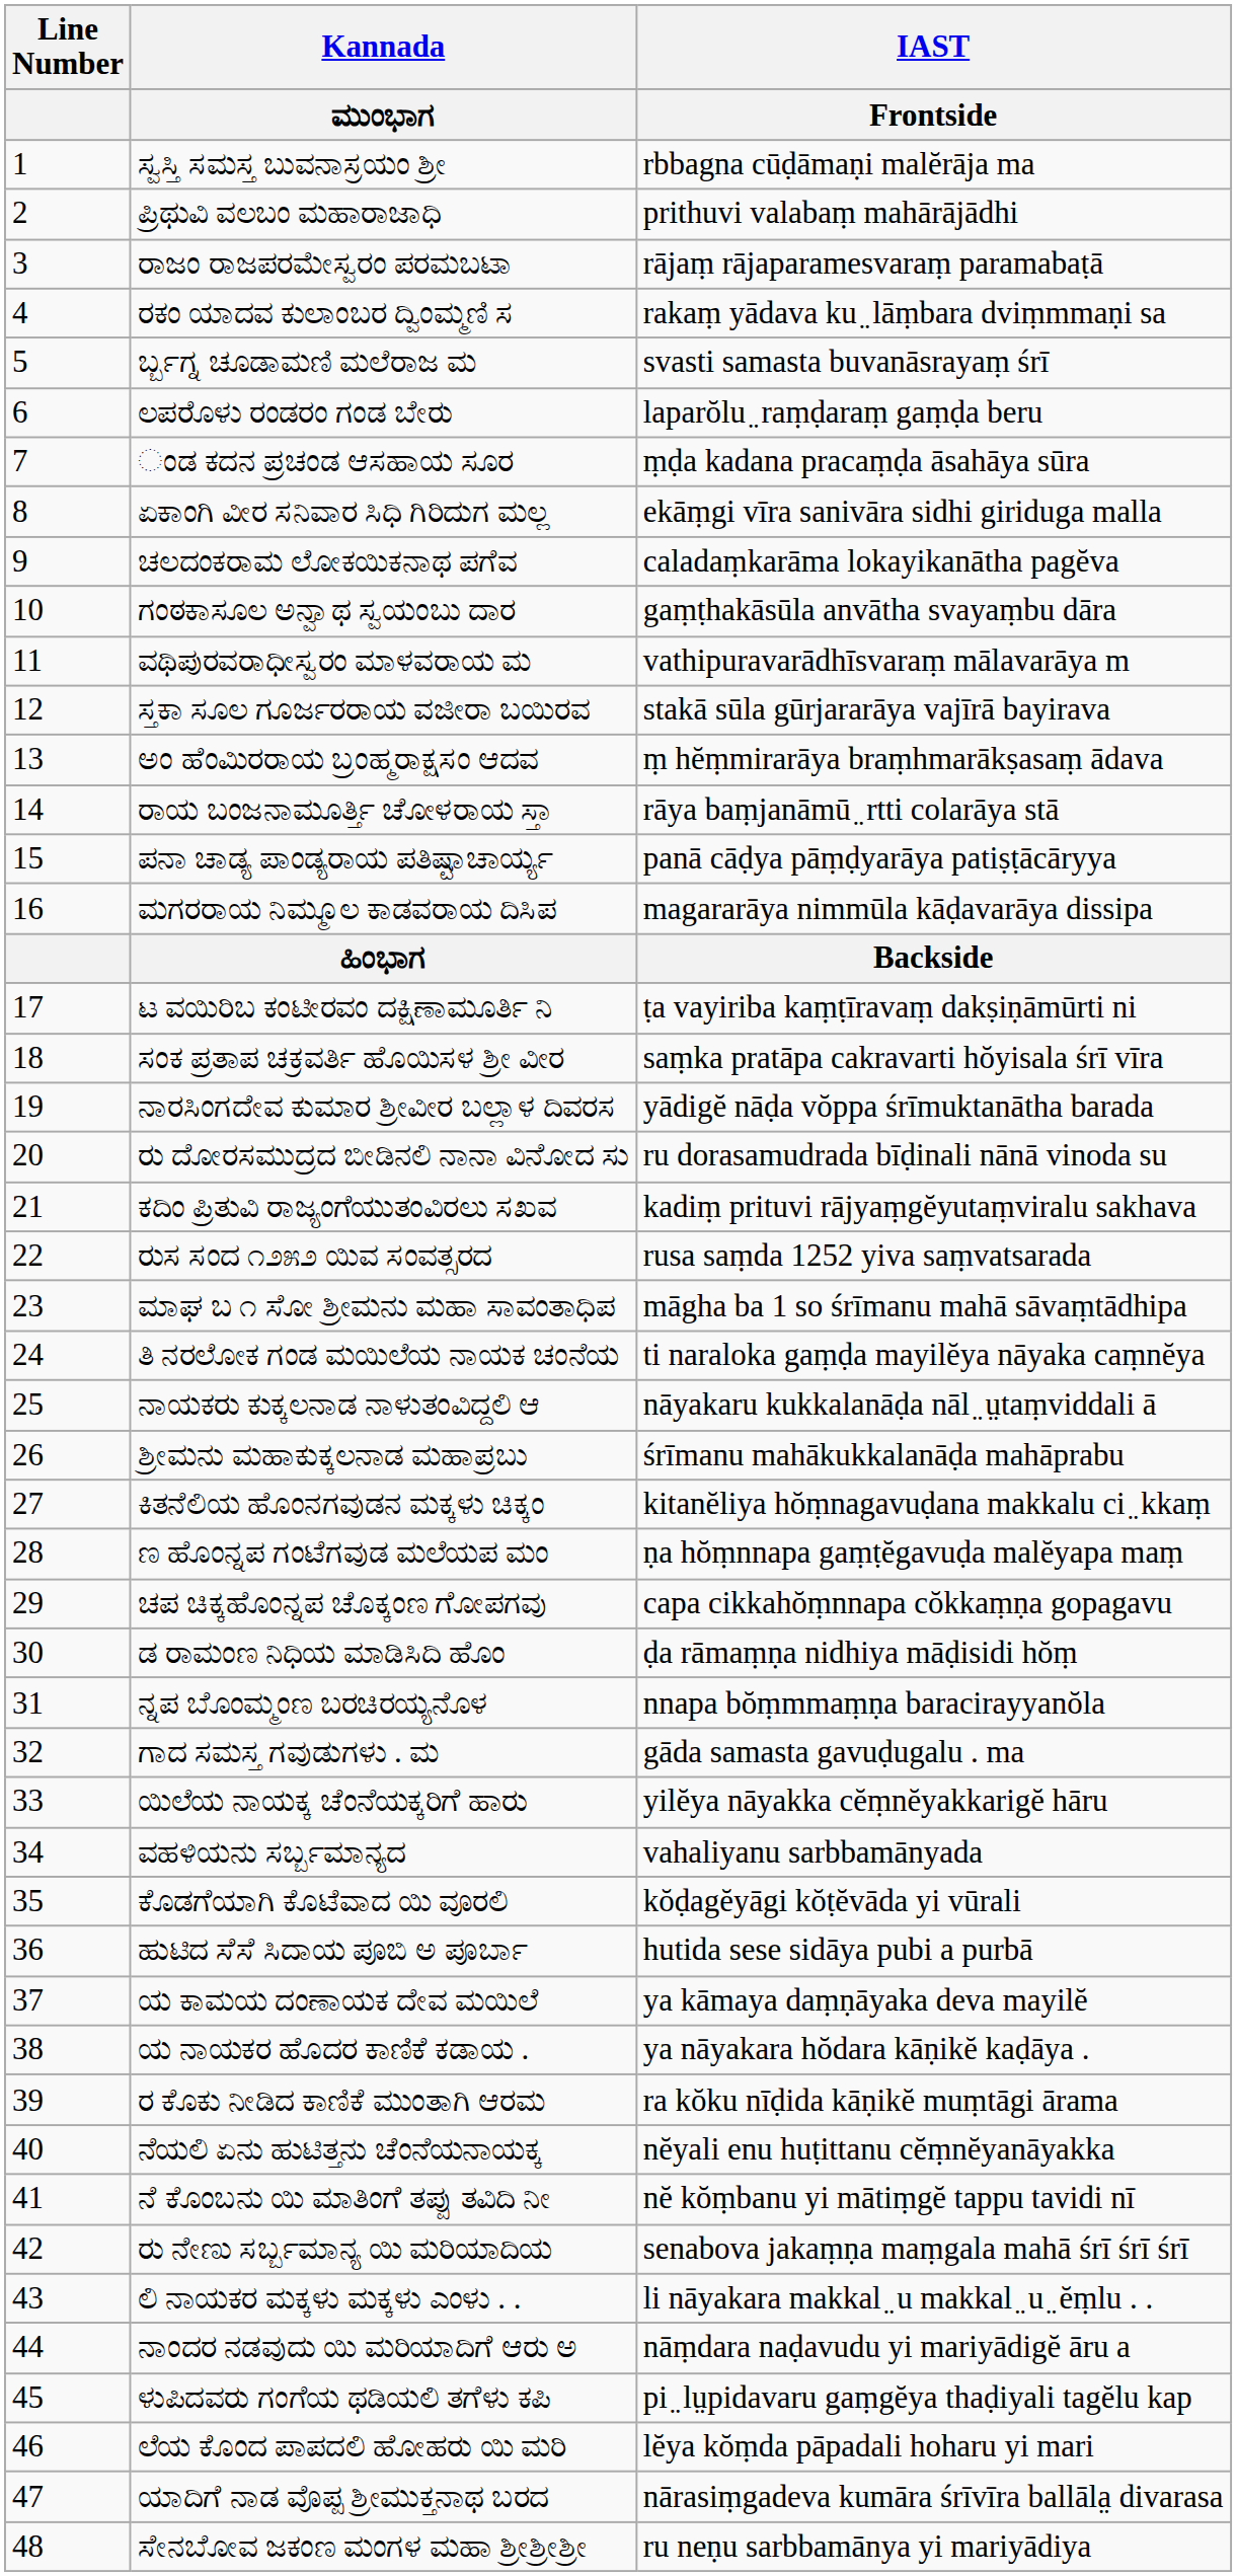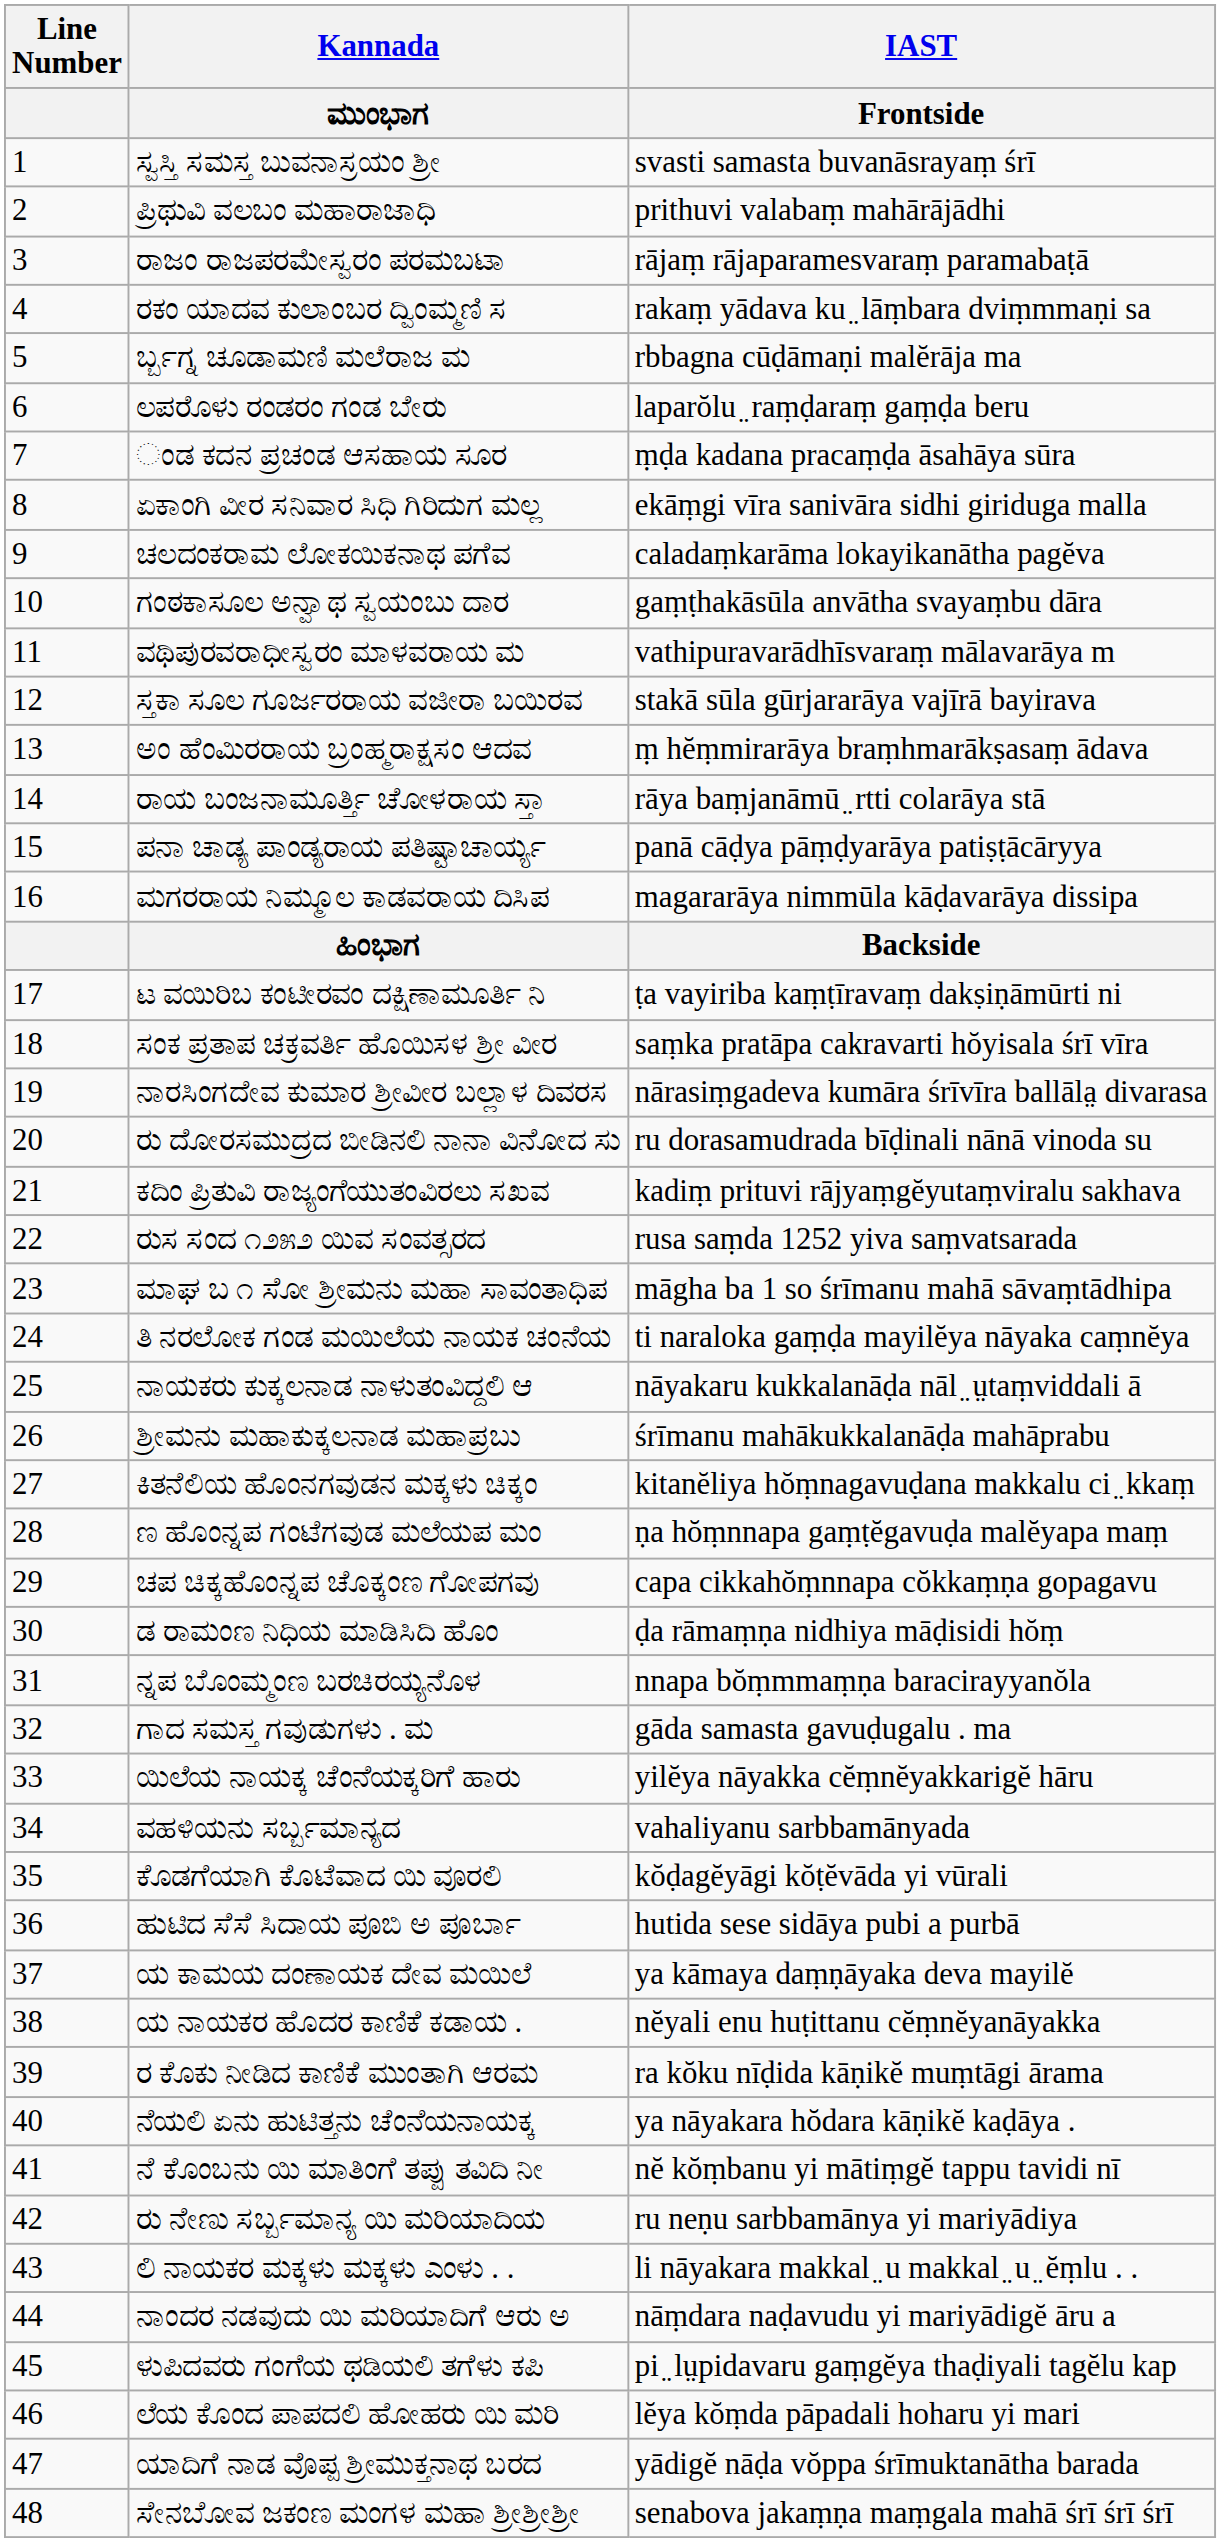 <table class="wikitable">
 <tr>
 <th>Line<br>Number</th>
 <th><a href='#'>Kannada</a></th>
 <th><a href='#'>IAST</a></th>
 </tr>
 <tr>
 <th></th>
 <th>ಮುಂಭಾಗ</th>
 <th>Frontside</th>
 </tr>
 <tr>
 <td>1</td>
 <td>ಸ್ವಸ್ತಿ ಸಮಸ್ತ ಬುವನಾಸ್ರಯಂ ಶ್ರೀ</td>
-<td>rbbagna cūḍāmaṇi malĕrāja ma</td>
+<td>svasti samasta buvanāsrayaṃ śrī</td>
 </tr>
 <tr>
 <td>2</td>
 <td>ಪ್ರಿಥುವಿ ವಲಬಂ ಮಹಾರಾಜಾಧಿ</td>
 <td>prithuvi valabaṃ mahārājādhi</td>
 </tr>
 <tr>
 <td>3</td>
 <td>ರಾಜಂ ರಾಜಪರಮೇಸ್ವರಂ ಪರಮಬಟಾ</td>
 <td>rājaṃ rājaparamesvaraṃ paramabaṭā</td>
 </tr>
 <tr>
 <td>4</td>
 <td>ರಕಂ ಯಾದವ ಕುಲಾಂಬರ ದ್ವಿಂಮ್ಮಣಿ ಸ</td>
 <td>rakaṃ yādava ku ̤ lāṃbara dviṃmmaṇi sa</td>
 </tr>
 <tr>
 <td>5</td>
 <td>ರ್ಬ್ಬಗ್ನ ಚೂಡಾಮಣಿ ಮಲೆರಾಜ ಮ</td>
-<td>svasti samasta buvanāsrayaṃ śrī</td>
+<td>rbbagna cūḍāmaṇi malĕrāja ma</td>
 </tr>
 <tr>
 <td>6</td>
 <td>ಲಪರೊಳು ರಂಡರಂ ಗಂಡ ಬೇರು</td>
 <td>laparŏlu ̤ raṃḍaraṃ gaṃḍa beru</td>
 </tr>
 <tr>
 <td>7</td>
 <td>ಂಡ ಕದನ ಪ್ರಚಂಡ ಆಸಹಾಯ ಸೂರ</td>
 <td>ṃḍa kadana pracaṃḍa āsahāya sūra</td>
 </tr>
 <tr>
 <td>8</td>
 <td>ಏಕಾಂಗಿ ವೀರ ಸನಿವಾರ ಸಿಧಿ ಗಿರಿದುಗ ಮಲ್ಲ</td>
 <td>ekāṃgi vīra sanivāra sidhi giriduga malla</td>
 </tr>
 <tr>
 <td>9</td>
 <td>ಚಲದಂಕರಾಮ ಲೋಕಯಿಕನಾಥ ಪಗೆವ</td>
 <td>caladaṃkarāma lokayikanātha pagĕva</td>
 </tr>
 <tr>
 <td>10</td>
 <td>ಗಂಠಕಾಸೂಲ ಅನ್ವಾಥ ಸ್ವಯಂಬು ದಾರ</td>
 <td>gaṃṭhakāsūla anvātha svayaṃbu dāra</td>
 </tr>
 <tr>
 <td>11</td>
 <td>ವಥಿಪುರವರಾಧೀಸ್ವರಂ ಮಾಳವರಾಯ ಮ</td>
 <td>vathipuravarādhīsvaraṃ mālavarāya m</td>
 </tr>
 <tr>
 <td>12</td>
 <td>ಸ್ತಕಾ ಸೂಲ ಗೂರ್ಜರರಾಯ ವಜೀರಾ ಬಯಿರವ</td>
 <td>stakā sūla gūrjararāya vajīrā bayirava</td>
 </tr>
 <tr>
 <td>13</td>
 <td>ಅಂ ಹೆಂಮಿರರಾಯ ಬ್ರಂಹ್ಮರಾಕ್ಷಸಂ ಆದವ</td>
 <td>ṃ hĕṃmirarāya braṃhmarākṣasaṃ ādava</td>
 </tr>
 <tr>
 <td>14</td>
 <td>ರಾಯ ಬಂಜನಾಮೂರ್ತ್ತಿ ಚೋಳರಾಯ ಸ್ತಾ</td>
 <td>rāya baṃjanāmū ̤ rtti colarāya stā</td>
 </tr>
 <tr>
 <td>15</td>
 <td>ಪನಾ ಚಾಡ್ಯ ಪಾಂಡ್ಯರಾಯ ಪತಿಷ್ಟಾಚಾರ್ಯ್ಯ</td>
 <td>panā cāḍya pāṃḍyarāya patiṣṭācāryya</td>
 </tr>
 <tr>
 <td>16</td>
 <td>ಮಗರರಾಯ ನಿಮ್ಮೂಲ ಕಾಡವರಾಯ ದಿಸಿಪ</td>
 <td>magararāya nimmūla kāḍavarāya dissipa</td>
 </tr>
 <tr>
 <th></th>
 <th>ಹಿಂಭಾಗ</th>
 <th>Backside</th>
 </tr>
 <tr>
 <td>17</td>
 <td>ಟ ವಯಿರಿಬ ಕಂಟೀರವಂ ದಕ್ಷಿಣಾಮೂರ್ತಿ ನಿ</td>
 <td>ṭa vayiriba kaṃṭīravaṃ dakṣiṇāmūrti ni</td>
 </tr>
 <tr>
 <td>18</td>
 <td>ಸಂಕ ಪ್ರತಾಪ ಚಕ್ರವರ್ತಿ ಹೊಯಿಸಳ ಶ್ರೀ ವೀರ</td>
 <td>saṃka pratāpa cakravarti hŏyisala śrī vīra</td>
 </tr>
 <tr>
 <td>19</td>
 <td>ನಾರಸಿಂಗದೇವ ಕುಮಾರ ಶ್ರೀವೀರ ಬಲ್ಲಾಳ ದಿವರಸ</td>
-<td>yādigĕ nāḍa vŏppa śrīmuktanātha barada</td>
+<td>nārasiṃgadeva kumāra śrīvīra ballāla̤ divarasa</td>
 </tr>
 <tr>
 <td>20</td>
 <td>ರು ದೋರಸಮುದ್ರದ ಬೀಡಿನಲಿ ನಾನಾ ವಿನೋದ ಸು</td>
 <td>ru dorasamudrada bīḍinali nānā vinoda su</td>
 </tr>
 <tr>
 <td>21</td>
 <td>ಕದಿಂ ಪ್ರಿತುವಿ ರಾಜ್ಯಂಗೆಯುತಂವಿರಲು ಸಖವ</td>
 <td>kadiṃ prituvi rājyaṃgĕyutaṃviralu sakhava</td>
 </tr>
 <tr>
 <td>22</td>
 <td>ರುಸ ಸಂದ ೧೨೫೨ ಯಿವ ಸಂವತ್ಸರದ</td>
 <td>rusa saṃda 1252 yiva saṃvatsarada</td>
 </tr>
 <tr>
 <td>23</td>
 <td>ಮಾಘ ಬ ೧ ಸೋ ಶ್ರೀಮನು ಮಹಾ ಸಾವಂತಾಧಿಪ</td>
 <td>māgha ba 1 so śrīmanu mahā sāvaṃtādhipa</td>
 </tr>
 <tr>
 <td>24</td>
 <td>ತಿ ನರಲೋಕ ಗಂಡ ಮಯಿಲೆಯ ನಾಯಕ ಚಂನೆಯ</td>
 <td>ti naraloka gaṃḍa mayilĕya nāyaka caṃnĕya</td>
 </tr>
 <tr>
 <td>25</td>
 <td>ನಾಯಕರು ಕುಕ್ಕಲನಾಡ ನಾಳುತಂವಿದ್ದಲಿ ಆ</td>
 <td>nāyakaru kukkalanāḍa nāl ̤ ṳtaṃviddali ā</td>
 </tr>
 <tr>
 <td>26</td>
 <td>ಶ್ರೀಮನು ಮಹಾಕುಕ್ಕಲನಾಡ ಮಹಾಪ್ರಬು</td>
 <td>śrīmanu mahākukkalanāḍa mahāprabu</td>
 </tr>
 <tr>
 <td>27</td>
 <td>ಕಿತನೆಲಿಯ ಹೊಂನಗವುಡನ ಮಕ್ಕಳು ಚಿಕ್ಕಂ</td>
 <td>kitanĕliya hŏṃnagavuḍana makkalu ci ̤ kkaṃ</td>
 </tr>
 <tr>
 <td>28</td>
 <td>ಣ ಹೊಂನ್ನಪ ಗಂಟೆಗವುಡ ಮಲೆಯಪ ಮಂ</td>
 <td>ṇa hŏṃnnapa gaṃṭĕgavuḍa malĕyapa maṃ</td>
 </tr>
 <tr>
 <td>29</td>
 <td>ಚಪ ಚಿಕ್ಕಹೊಂನ್ನಪ ಚೊಕ್ಕಂಣ ಗೋಪಗವು</td>
 <td>capa cikkahŏṃnnapa cŏkkaṃṇa gopagavu</td>
 </tr>
 <tr>
 <td>30</td>
 <td>ಡ ರಾಮಂಣ ನಿಧಿಯ ಮಾಡಿಸಿದಿ ಹೊಂ</td>
 <td>ḍa rāmaṃṇa nidhiya māḍisidi hŏṃ</td>
 </tr>
 <tr>
 <td>31</td>
 <td>ನ್ನಪ ಬೊಂಮ್ಮಂಣ ಬರಚಿರಯ್ಯನೊಳ</td>
 <td>nnapa bŏṃmmaṃṇa baracirayyanŏla</td>
 </tr>
 <tr>
 <td>32</td>
 <td>ಗಾದ ಸಮಸ್ತ ಗವುಡುಗಳು . ಮ</td>
 <td>gāda samasta gavuḍugalu . ma</td>
 </tr>
 <tr>
 <td>33</td>
 <td>ಯಿಲೆಯ ನಾಯಕ್ಕ ಚೆಂನೆಯಕ್ಕರಿಗೆ ಹಾರು</td>
 <td>yilĕya nāyakka cĕṃnĕyakkarigĕ hāru</td>
 </tr>
 <tr>
 <td>34</td>
 <td>ವಹಳಿಯನು ಸರ್ಬ್ಬಮಾನ್ಯದ</td>
 <td>vahaliyanu sarbbamānyada</td>
 </tr>
 <tr>
 <td>35</td>
 <td>ಕೊಡಗೆಯಾಗಿ ಕೊಟೆವಾದ ಯಿ ವೂರಲಿ</td>
 <td>kŏḍagĕyāgi kŏṭĕvāda yi vūrali</td>
 </tr>
 <tr>
 <td>36</td>
 <td>ಹುಟಿದ ಸೆಸೆ ಸಿದಾಯ ಪೂಬಿ ಅ ಪೂರ್ಬಾ</td>
 <td>hutida sese sidāya pubi a purbā</td>
 </tr>
 <tr>
 <td>37</td>
 <td>ಯ ಕಾಮಯ ದಂಣಾಯಕ ದೇವ ಮಯಿಲೆ</td>
 <td>ya kāmaya daṃṇāyaka deva mayilĕ</td>
 </tr>
 <tr>
 <td>38</td>
 <td>ಯ ನಾಯಕರ ಹೊದರ ಕಾಣಿಕೆ ಕಡಾಯ .</td>
-<td>ya nāyakara hŏdara kāṇikĕ kaḍāya .</td>
+<td>nĕyali enu huṭittanu cĕṃnĕyanāyakka</td>
 </tr>
 <tr>
 <td>39</td>
 <td>ರ ಕೊಕು ನೀಡಿದ ಕಾಣಿಕೆ ಮುಂತಾಗಿ ಆರಮ</td>
 <td>ra kŏku nīḍida kāṇikĕ muṃtāgi ārama</td>
 </tr>
 <tr>
 <td>40</td>
 <td>ನೆಯಲಿ ಏನು ಹುಟಿತ್ತನು ಚೆಂನೆಯನಾಯಕ್ಕ</td>
-<td>nĕyali enu huṭittanu cĕṃnĕyanāyakka</td>
+<td>ya nāyakara hŏdara kāṇikĕ kaḍāya .</td>
 </tr>
 <tr>
 <td>41</td>
 <td>ನೆ ಕೊಂಬನು ಯಿ ಮಾತಿಂಗೆ ತಪ್ಪು ತವಿದಿ ನೀ</td>
 <td>nĕ kŏṃbanu yi mātiṃgĕ tappu tavidi nī</td>
 </tr>
 <tr>
 <td>42</td>
 <td>ರು ನೇಣು ಸರ್ಬ್ಬಮಾನ್ಯ ಯಿ ಮರಿಯಾದಿಯ</td>
-<td>senabova jakaṃṇa maṃgala mahā śrī śrī śrī</td>
+<td>ru neṇu sarbbamānya yi mariyādiya</td>
 </tr>
 <tr>
 <td>43</td>
 <td>ಲಿ ನಾಯಕರ ಮಕ್ಕಳು ಮಕ್ಕಳು ಎಂಳು . .</td>
 <td>li nāyakara makkal ̤ u makkal ̤ u ̤ ĕṃlu . .</td>
 </tr>
 <tr>
 <td>44</td>
 <td>ನಾಂದರ ನಡವುದು ಯಿ ಮರಿಯಾದಿಗೆ ಆರು ಅ</td>
 <td>nāṃdara naḍavudu yi mariyādigĕ āru a</td>
 </tr>
 <tr>
 <td>45</td>
 <td>ಳುಪಿದವರು ಗಂಗೆಯ ಥಡಿಯಲಿ ತಗೆಳು ಕಪಿ</td>
 <td>pi ̤ lṳpidavaru gaṃgĕya thaḍiyali tagĕlu kap</td>
 </tr>
 <tr>
 <td>46</td>
 <td>ಲೆಯ ಕೊಂದ ಪಾಪದಲಿ ಹೋಹರು ಯಿ ಮರಿ</td>
 <td>lĕya kŏṃda pāpadali hoharu yi mari</td>
 </tr>
 <tr>
 <td>47</td>
 <td>ಯಾದಿಗೆ ನಾಡ ವೊಪ್ಪ ಶ್ರೀಮುಕ್ತನಾಥ ಬರದ</td>
-<td>nārasiṃgadeva kumāra śrīvīra ballāla̤ divarasa</td>
+<td>yādigĕ nāḍa vŏppa śrīmuktanātha barada</td>
 </tr>
 <tr>
 <td>48</td>
 <td>ಸೇನಬೋವ ಜಕಂಣ ಮಂಗಳ ಮಹಾ ಶ್ರೀಶ್ರೀಶ್ರೀ</td>
-<td>ru neṇu sarbbamānya yi mariyādiya</td>
+<td>senabova jakaṃṇa maṃgala mahā śrī śrī śrī</td>
 </tr>
 </table>
